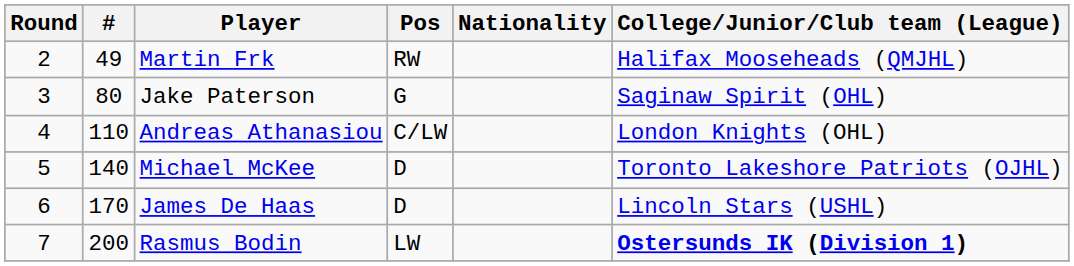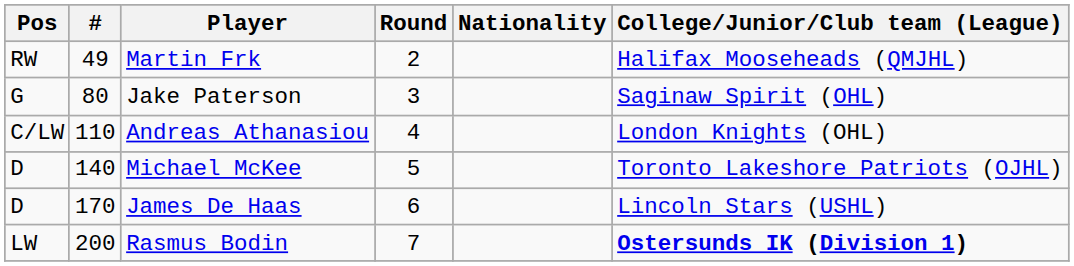 <table class="wikitable">
 <tr>
-<th>Round</th>
+<th>Pos</th>
 <th>#</th>
 <th>Player</th>
-<th>Pos</th>
+<th>Round</th>
 <th>Nationality</th>
 <th>College/Junior/Club team (League)</th>
 </tr>
 <tr>
-<td style="text-align:center">2</td>
+<td>RW</td>
 <td style="text-align:center">49</td>
 <td><a href='#'>Martin Frk</a></td>
-<td>RW</td>
+<td style="text-align:center">2</td>
 <td></td>
 <td><a href='#'>Halifax Mooseheads</a> (<a href='#'>QMJHL</a>)</td>
 </tr>
 <tr>
-<td style="text-align:center">3</td>
+<td>G</td>
 <td style="text-align:center">80</td>
 <td>Jake Paterson</td>
-<td>G</td>
+<td style="text-align:center">3</td>
 <td></td>
 <td><a href='#'>Saginaw Spirit</a> (<a href='#'>OHL</a>)</td>
 </tr>
 <tr>
-<td style="text-align:center">4</td>
+<td>C/LW</td>
 <td style="text-align:center">110</td>
 <td><a href='#'>Andreas Athanasiou</a></td>
-<td>C/LW</td>
+<td style="text-align:center">4</td>
 <td></td>
 <td><a href='#'>London Knights</a> (OHL)</td>
 </tr>
 <tr>
-<td style="text-align:center">5</td>
+<td>D</td>
 <td style="text-align:center">140</td>
 <td><a href='#'>Michael McKee</a></td>
-<td>D</td>
+<td style="text-align:center">5</td>
 <td></td>
 <td><a href='#'>Toronto Lakeshore Patriots</a> (<a href='#'>OJHL</a>)</td>
 </tr>
 <tr>
-<td style="text-align:center">6</td>
+<td>D</td>
 <td style="text-align:center">170</td>
 <td><a href='#'>James De Haas</a></td>
-<td>D</td>
+<td style="text-align:center">6</td>
 <td></td>
 <td><a href='#'>Lincoln Stars</a> (<a href='#'>USHL</a>)</td>
 </tr>
 <tr>
-<td style="text-align:center">7</td>
+<td>LW</td>
 <td style="text-align:center">200</td>
 <td><a href='#'>Rasmus Bodin</a></td>
-<td>LW</td>
+<td style="text-align:center">7</td>
 <td></td>
 <td><strong><a href='#'>Ostersunds IK</a> (<a href='#'>Division 1</a>)</strong></td>
 </tr>
 </table>
